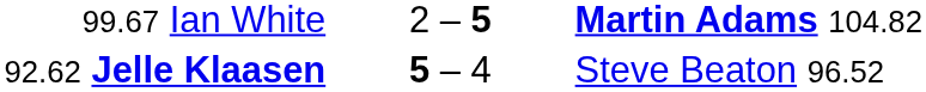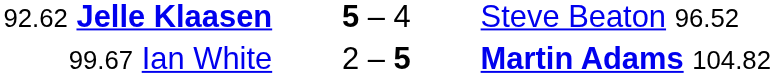 <table style="text-align:center">
 <tr>
 <th width=223></th>
 <th width=100></th>
 <th width=223></th>
 </tr>
 <tr>
+<td align=right><small><span>92.62</span></small> <strong><a href='#'>Jelle Klaasen</a></strong> </td>
+<td><strong>5</strong> – 4</td>
+<td align=left> <a href='#'>Steve Beaton</a> <small><span>96.52</span></small></td>
+</tr>
+<tr>
 <td align=right><small><span>99.67</span></small> <a href='#'>Ian White</a> </td>
 <td>2 – <strong>5</strong></td>
 <td align=left> <strong><a href='#'>Martin Adams</a></strong> <small><span>104.82</span></small></td>
 </tr>
-<tr>
-<td align=right><small><span>92.62</span></small> <strong><a href='#'>Jelle Klaasen</a></strong> </td>
-<td><strong>5</strong> – 4</td>
-<td align=left> <a href='#'>Steve Beaton</a> <small><span>96.52</span></small></td>
-</tr>
 </table>
